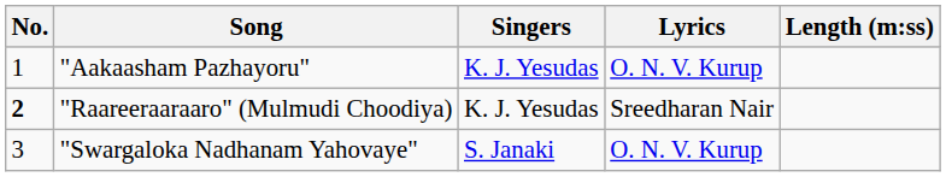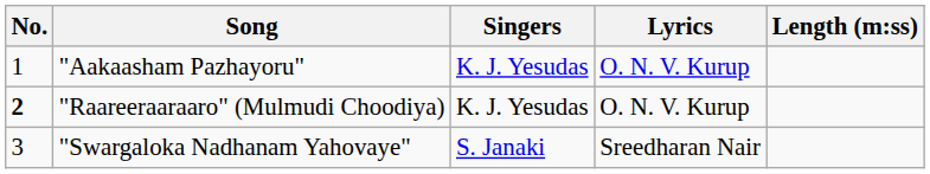 <table class="wikitable" style="font-size:95%;">
 <tr>
 <th>No.</th>
 <th>Song</th>
 <th>Singers</th>
 <th>Lyrics</th>
 <th>Length (m:ss)</th>
 </tr>
 <tr>
 <td>1</td>
 <td>"Aakaasham Pazhayoru"</td>
 <td><a href='#'>K. J. Yesudas</a></td>
 <td><a href='#'>O. N. V. Kurup</a></td>
 <td></td>
 </tr>
 <tr>
 <td><strong>2</strong></td>
 <td>"Raareeraaraaro" (Mulmudi Choodiya)</td>
 <td>K. J. Yesudas</td>
-<td>Sreedharan Nair</td>
+<td>O. N. V. Kurup</td>
 <td></td>
 </tr>
 <tr>
 <td>3</td>
 <td>"Swargaloka Nadhanam Yahovaye"</td>
 <td><a href='#'>S. Janaki</a></td>
-<td><a href='#'>O. N. V. Kurup</a></td>
+<td>Sreedharan Nair</td>
 <td></td>
 </tr>
 </table>
